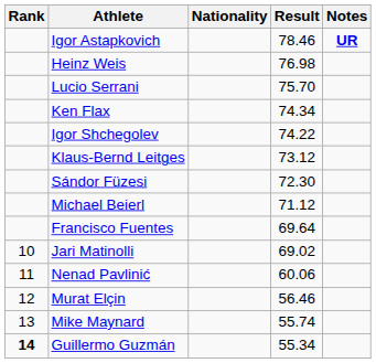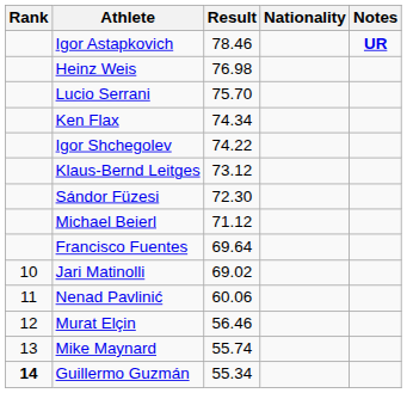 <table class="wikitable sortable" style="text-align:center">
 <tr>
 <th>Rank</th>
 <th>Athlete</th>
+<th>Result</th>
 <th>Nationality</th>
-<th>Result</th>
 <th>Notes</th>
 </tr>
 <tr>
 <td></td>
 <td align=left><a href='#'>Igor Astapkovich</a></td>
+<td>78.46</td>
 <td align=left></td>
-<td>78.46</td>
 <td><strong><a href='#'>UR</a></strong></td>
 </tr>
 <tr>
 <td></td>
 <td align=left><a href='#'>Heinz Weis</a></td>
+<td>76.98</td>
 <td align=left></td>
-<td>76.98</td>
 <td></td>
 </tr>
 <tr>
 <td></td>
 <td align=left><a href='#'>Lucio Serrani</a></td>
+<td>75.70</td>
 <td align=left></td>
-<td>75.70</td>
 <td></td>
 </tr>
 <tr>
 <td></td>
 <td align=left><a href='#'>Ken Flax</a></td>
+<td>74.34</td>
 <td align=left></td>
-<td>74.34</td>
 <td></td>
 </tr>
 <tr>
 <td></td>
 <td align=left><a href='#'>Igor Shchegolev</a></td>
+<td>74.22</td>
 <td align=left></td>
-<td>74.22</td>
 <td></td>
 </tr>
 <tr>
 <td></td>
 <td align=left><a href='#'>Klaus-Bernd Leitges</a></td>
+<td>73.12</td>
 <td align=left></td>
-<td>73.12</td>
 <td></td>
 </tr>
 <tr>
 <td></td>
 <td align=left><a href='#'>Sándor Füzesi</a></td>
+<td>72.30</td>
 <td align=left></td>
-<td>72.30</td>
 <td></td>
 </tr>
 <tr>
 <td></td>
 <td align=left><a href='#'>Michael Beierl</a></td>
+<td>71.12</td>
 <td align=left></td>
-<td>71.12</td>
 <td></td>
 </tr>
 <tr>
 <td></td>
 <td align=left><a href='#'>Francisco Fuentes</a></td>
+<td>69.64</td>
 <td align=left></td>
-<td>69.64</td>
 <td></td>
 </tr>
 <tr>
 <td>10</td>
 <td align=left><a href='#'>Jari Matinolli</a></td>
+<td>69.02</td>
 <td align=left></td>
-<td>69.02</td>
 <td></td>
 </tr>
 <tr>
 <td>11</td>
 <td align=left><a href='#'>Nenad Pavlinić</a></td>
+<td>60.06</td>
 <td align=left></td>
-<td>60.06</td>
 <td></td>
 </tr>
 <tr>
 <td>12</td>
 <td align=left><a href='#'>Murat Elçin</a></td>
+<td>56.46</td>
 <td align=left></td>
-<td>56.46</td>
 <td></td>
 </tr>
 <tr>
 <td>13</td>
 <td align=left><a href='#'>Mike Maynard</a></td>
+<td>55.74</td>
 <td align=left></td>
-<td>55.74</td>
 <td></td>
 </tr>
 <tr>
 <td><strong>14</strong></td>
 <td align=left><a href='#'>Guillermo Guzmán</a></td>
+<td>55.34</td>
 <td align=left></td>
-<td>55.34</td>
 <td></td>
 </tr>
 </table>
